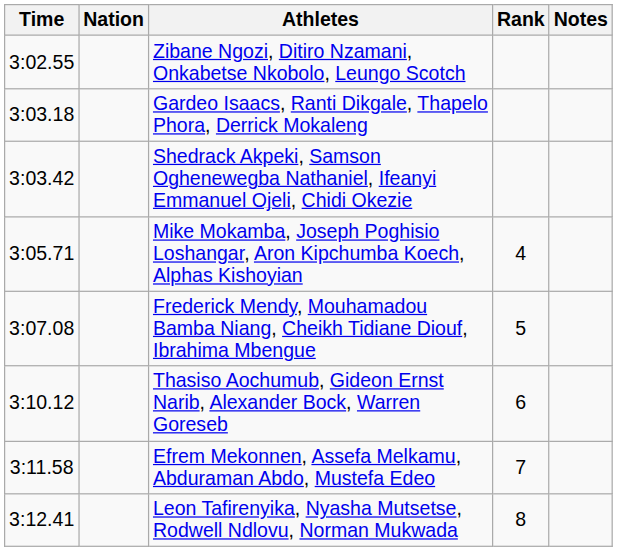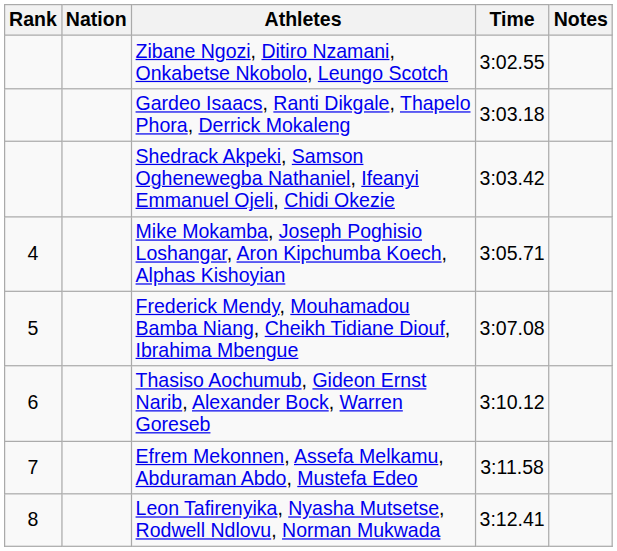 <table class="wikitable sortable" width=80% style="text-align:center;">
 <tr>
-<th>Time</th>
+<th>Rank</th>
 <th>Nation</th>
 <th>Athletes</th>
-<th>Rank</th>
+<th>Time</th>
 <th>Notes</th>
 </tr>
 <tr>
-<td>3:02.55</td>
+<td></td>
 <td align=left></td>
 <td align=left><a href='#'>Zibane Ngozi</a>, <a href='#'>Ditiro Nzamani</a>, <a href='#'>Onkabetse Nkobolo</a>, <a href='#'>Leungo Scotch</a></td>
-<td></td>
+<td>3:02.55</td>
 <td></td>
 </tr>
 <tr>
-<td>3:03.18</td>
+<td></td>
 <td align=left></td>
 <td align=left><a href='#'>Gardeo Isaacs</a>, <a href='#'>Ranti Dikgale</a>, <a href='#'>Thapelo Phora</a>, <a href='#'>Derrick Mokaleng</a></td>
-<td></td>
+<td>3:03.18</td>
 <td></td>
 </tr>
 <tr>
-<td>3:03.42</td>
+<td></td>
 <td align=left></td>
 <td align=left><a href='#'>Shedrack Akpeki</a>, <a href='#'>Samson Oghenewegba Nathaniel</a>, <a href='#'>Ifeanyi Emmanuel Ojeli</a>, <a href='#'>Chidi Okezie</a></td>
-<td></td>
+<td>3:03.42</td>
 <td></td>
 </tr>
 <tr>
-<td>3:05.71</td>
+<td>4</td>
 <td align=left></td>
 <td align=left><a href='#'>Mike Mokamba</a>, <a href='#'>Joseph Poghisio Loshangar</a>, <a href='#'>Aron Kipchumba Koech</a>, <a href='#'>Alphas Kishoyian</a></td>
-<td>4</td>
+<td>3:05.71</td>
 <td></td>
 </tr>
 <tr>
-<td>3:07.08</td>
+<td>5</td>
 <td align=left></td>
 <td align=left><a href='#'>Frederick Mendy</a>, <a href='#'>Mouhamadou Bamba Niang</a>, <a href='#'>Cheikh Tidiane Diouf</a>, <a href='#'>Ibrahima Mbengue</a></td>
-<td>5</td>
+<td>3:07.08</td>
 <td></td>
 </tr>
 <tr>
-<td>3:10.12</td>
+<td>6</td>
 <td align=left></td>
 <td align=left><a href='#'>Thasiso Aochumub</a>, <a href='#'>Gideon Ernst Narib</a>, <a href='#'>Alexander Bock</a>, <a href='#'>Warren Goreseb</a></td>
-<td>6</td>
+<td>3:10.12</td>
 <td></td>
 </tr>
 <tr>
-<td>3:11.58</td>
+<td>7</td>
 <td align=left></td>
 <td align=left><a href='#'>Efrem Mekonnen</a>, <a href='#'>Assefa Melkamu</a>, <a href='#'>Abduraman Abdo</a>, <a href='#'>Mustefa Edeo</a></td>
-<td>7</td>
+<td>3:11.58</td>
 <td></td>
 </tr>
 <tr>
-<td>3:12.41</td>
+<td>8</td>
 <td align=left></td>
 <td align=left><a href='#'>Leon Tafirenyika</a>, <a href='#'>Nyasha Mutsetse</a>, <a href='#'>Rodwell Ndlovu</a>, <a href='#'>Norman Mukwada</a></td>
-<td>8</td>
+<td>3:12.41</td>
 <td></td>
 </tr>
 </table>
